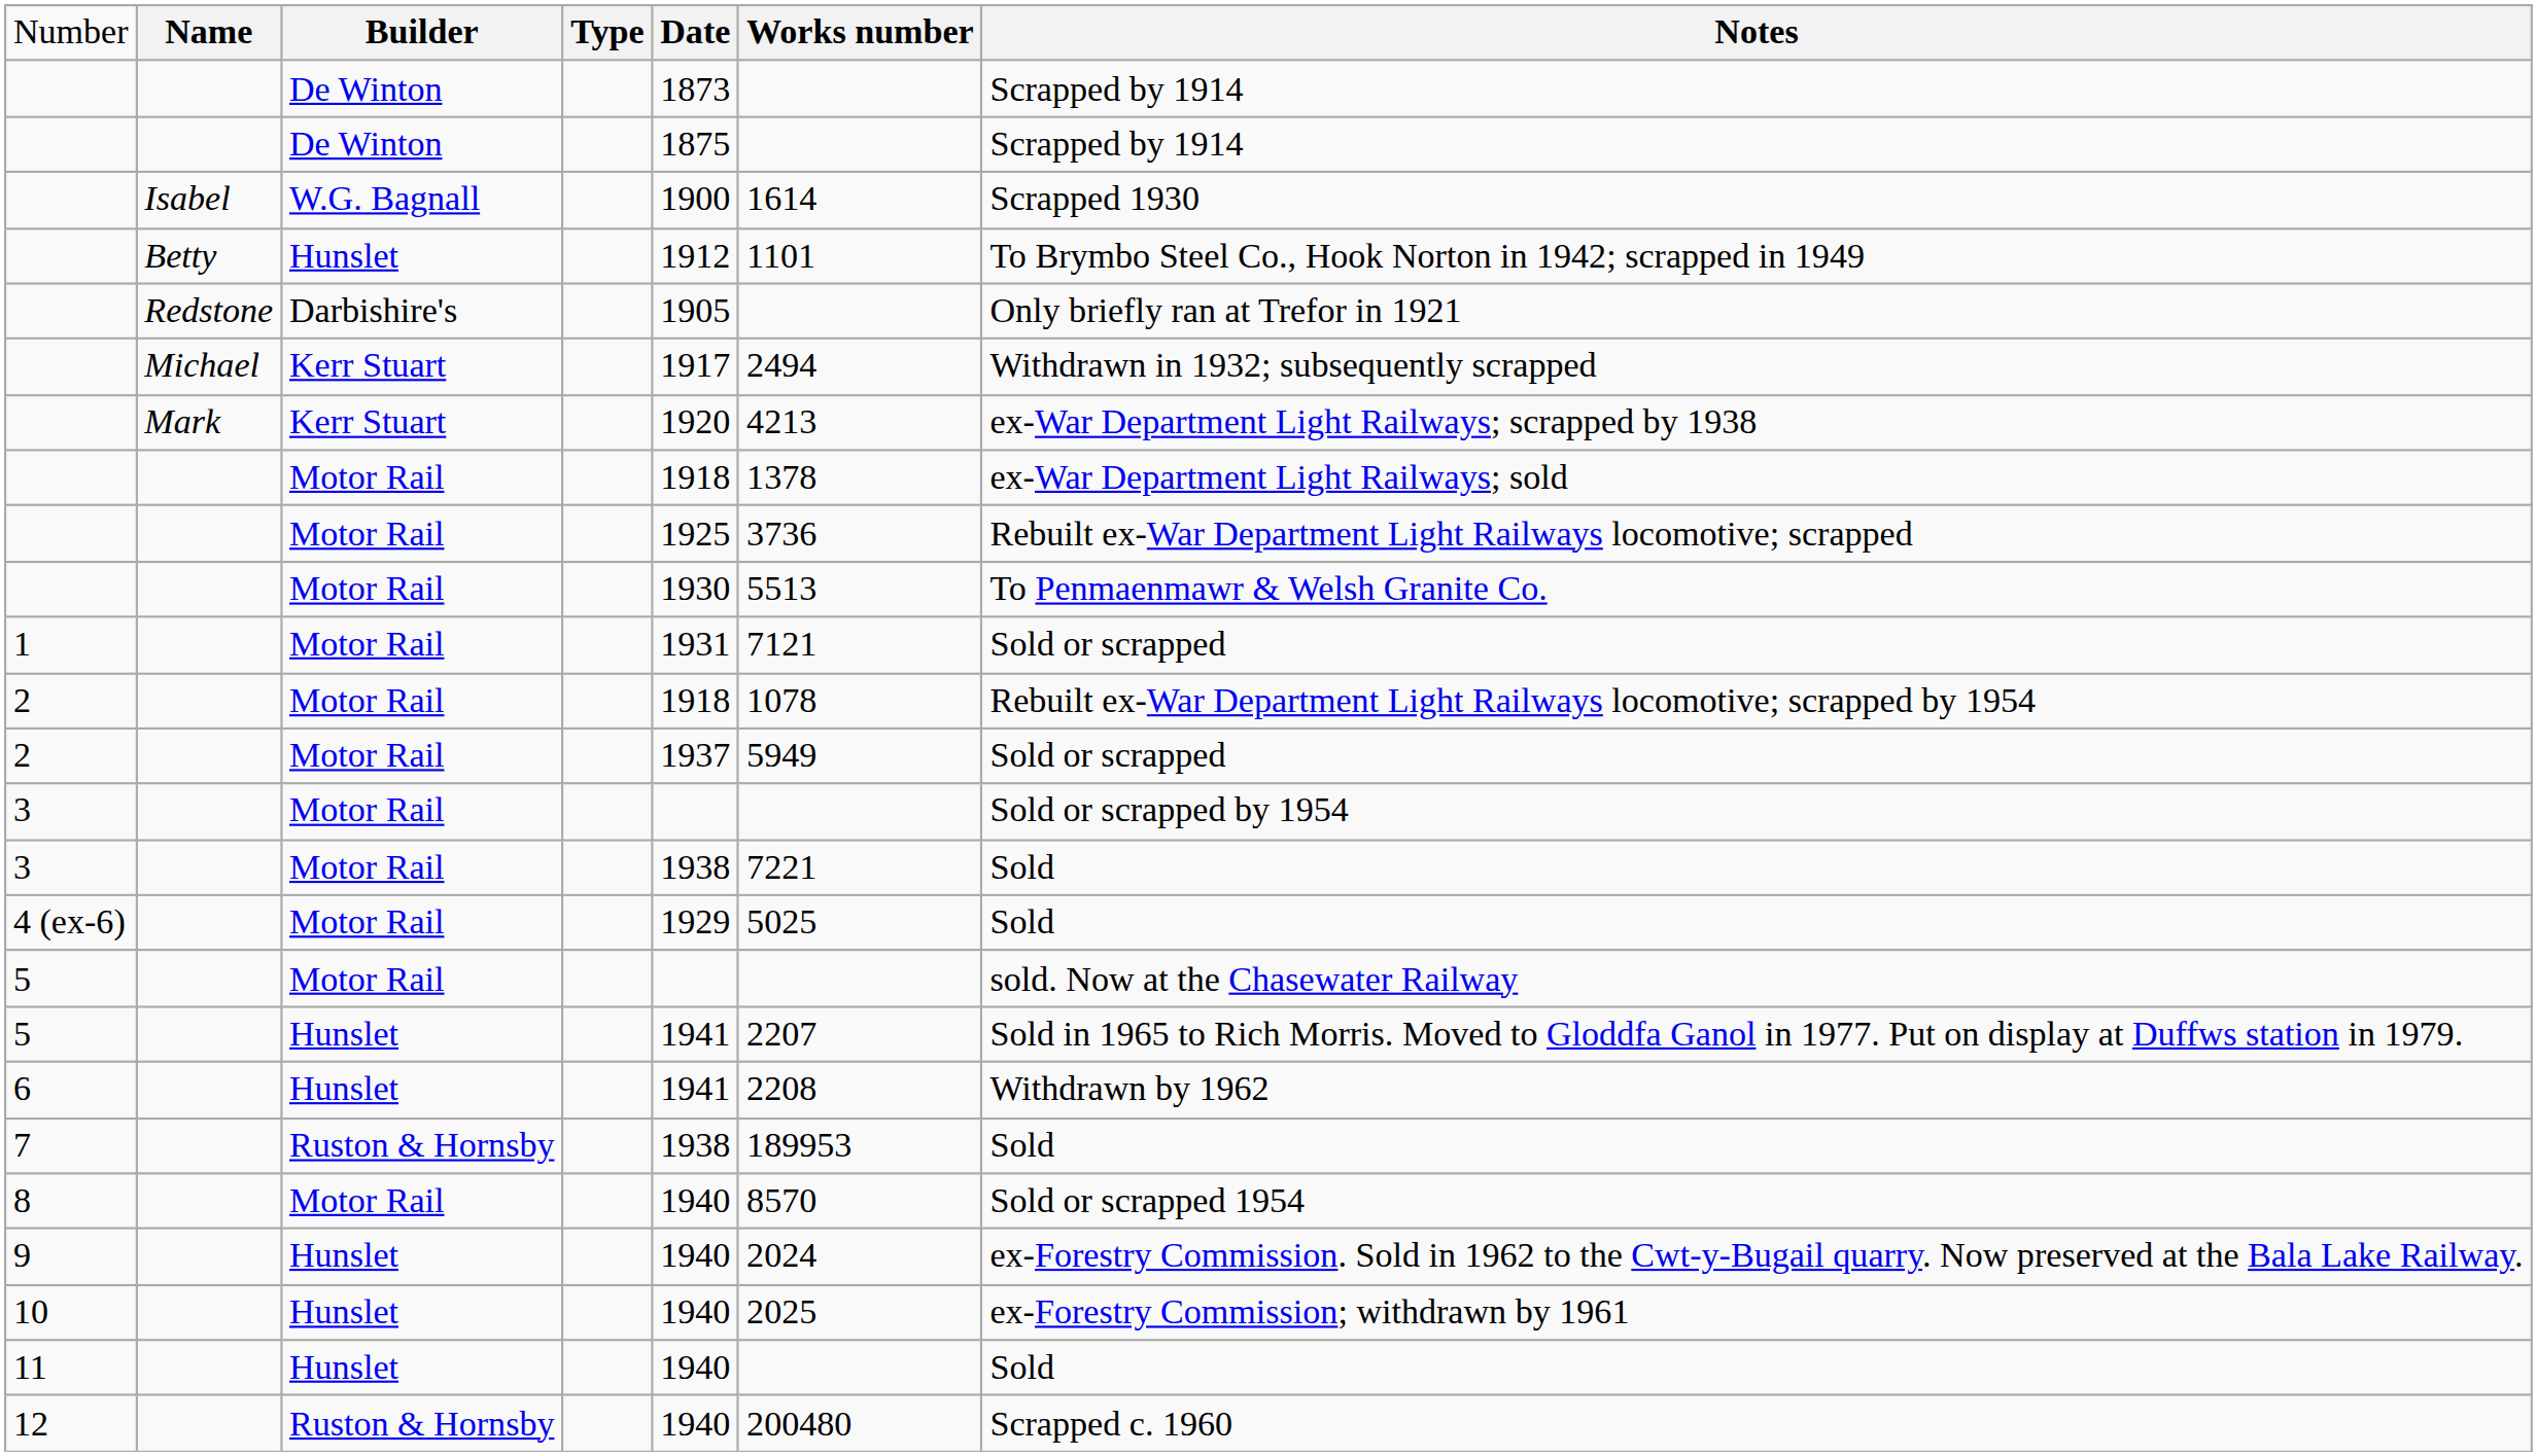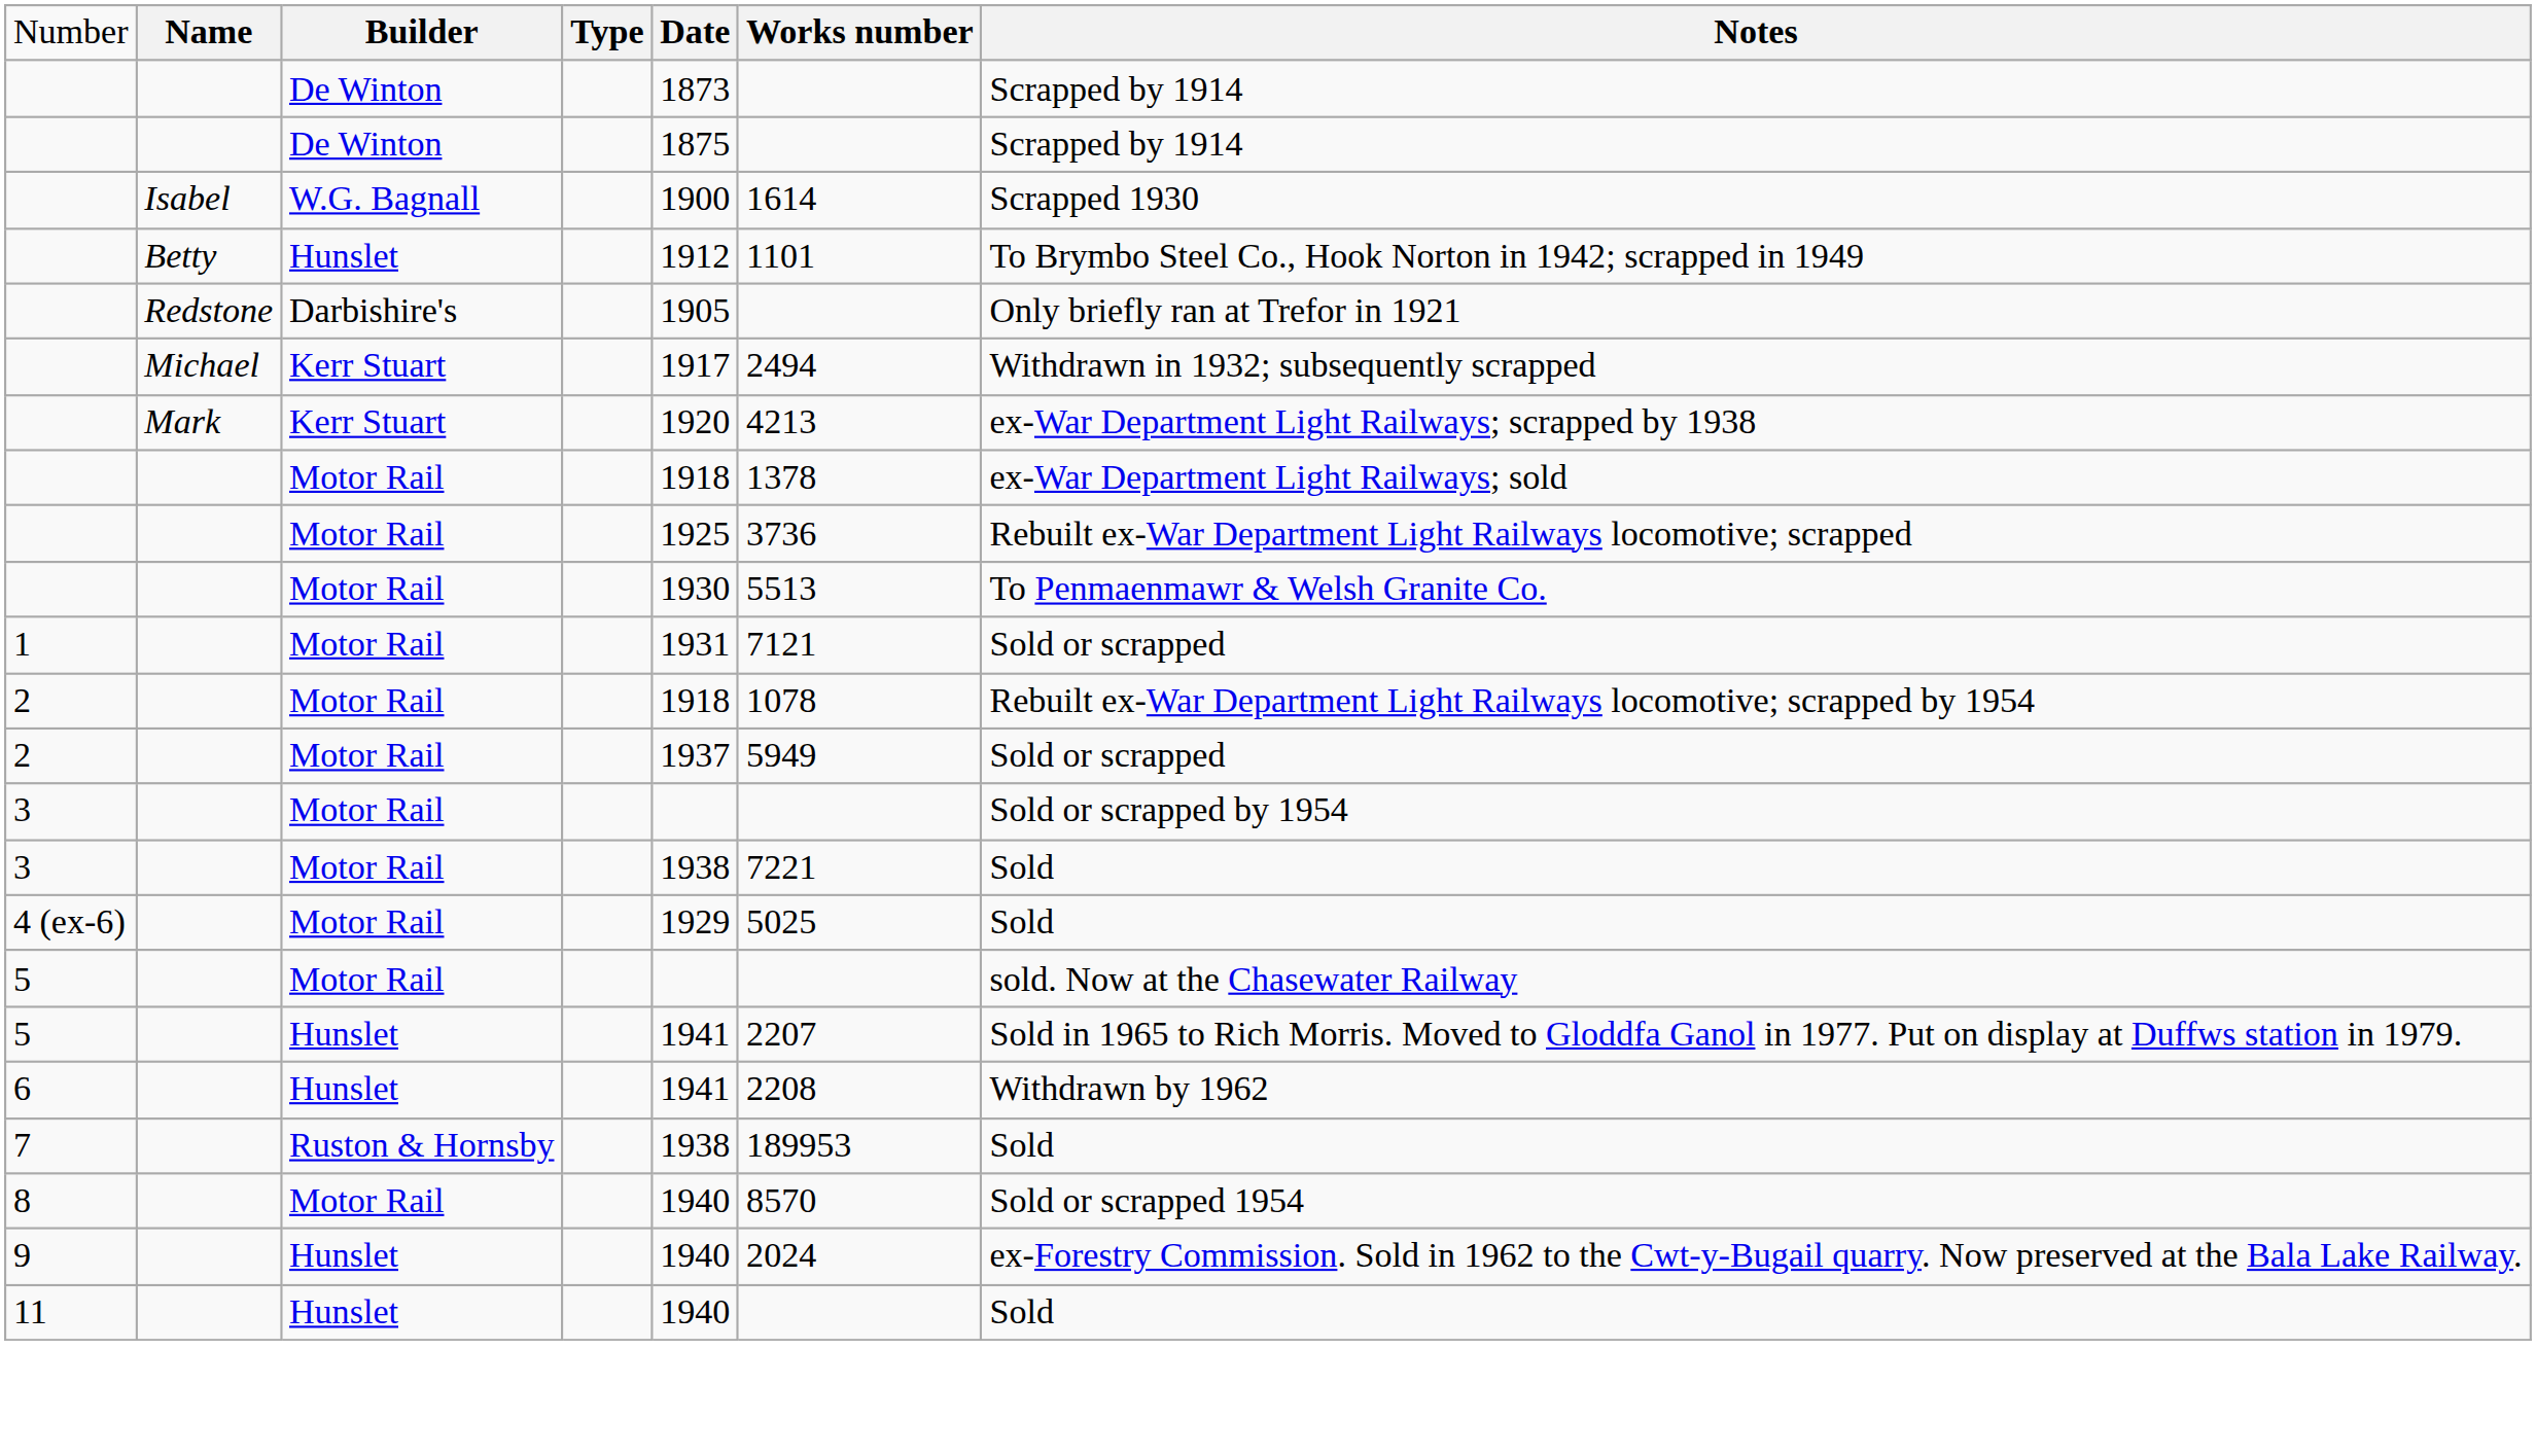 <table class="wikitable">
 <tr>
 <td>Number</td>
 <th>Name</th>
 <th>Builder</th>
 <th>Type</th>
 <th>Date</th>
 <th>Works number</th>
 <th>Notes</th>
 </tr>
 <tr>
 <td></td>
 <td></td>
 <td><a href='#'>De Winton</a></td>
 <td></td>
 <td>1873</td>
 <td></td>
 <td>Scrapped by 1914</td>
 </tr>
 <tr>
 <td></td>
 <td></td>
 <td><a href='#'>De Winton</a></td>
 <td></td>
 <td>1875</td>
 <td></td>
 <td>Scrapped by 1914</td>
 </tr>
 <tr>
 <td></td>
 <td><em>Isabel</em></td>
 <td><a href='#'>W.G. Bagnall</a></td>
 <td></td>
 <td>1900</td>
 <td>1614</td>
 <td>Scrapped 1930</td>
 </tr>
 <tr>
 <td></td>
 <td><em>Betty</em></td>
 <td><a href='#'>Hunslet</a></td>
 <td></td>
 <td>1912</td>
 <td>1101</td>
 <td>To Brymbo Steel Co., Hook Norton in 1942; scrapped in 1949</td>
 </tr>
 <tr>
 <td></td>
 <td><em>Redstone</em></td>
 <td>Darbishire's</td>
 <td></td>
 <td>1905</td>
 <td></td>
 <td>Only briefly ran at Trefor in 1921</td>
 </tr>
 <tr>
 <td></td>
 <td><em>Michael</em></td>
 <td><a href='#'>Kerr Stuart</a></td>
 <td></td>
 <td>1917</td>
 <td>2494</td>
 <td>Withdrawn in 1932; subsequently scrapped</td>
 </tr>
 <tr>
 <td></td>
 <td><em>Mark</em></td>
 <td><a href='#'>Kerr Stuart</a></td>
 <td></td>
 <td>1920</td>
 <td>4213</td>
 <td>ex-<a href='#'>War Department Light Railways</a>; scrapped by 1938</td>
 </tr>
 <tr>
 <td></td>
 <td></td>
 <td><a href='#'>Motor Rail</a></td>
 <td></td>
 <td>1918</td>
 <td>1378</td>
 <td>ex-<a href='#'>War Department Light Railways</a>; sold</td>
 </tr>
 <tr>
 <td></td>
 <td></td>
 <td><a href='#'>Motor Rail</a></td>
 <td></td>
 <td>1925</td>
 <td>3736</td>
 <td>Rebuilt ex-<a href='#'>War Department Light Railways</a> locomotive; scrapped</td>
 </tr>
 <tr>
 <td></td>
 <td></td>
 <td><a href='#'>Motor Rail</a></td>
 <td></td>
 <td>1930</td>
 <td>5513</td>
 <td>To <a href='#'>Penmaenmawr & Welsh Granite Co.</a></td>
 </tr>
 <tr>
 <td>1</td>
 <td></td>
 <td><a href='#'>Motor Rail</a></td>
 <td></td>
 <td>1931</td>
 <td>7121</td>
 <td>Sold or scrapped</td>
 </tr>
 <tr>
 <td>2</td>
 <td></td>
 <td><a href='#'>Motor Rail</a></td>
 <td></td>
 <td>1918</td>
 <td>1078</td>
 <td>Rebuilt ex-<a href='#'>War Department Light Railways</a> locomotive; scrapped by 1954</td>
 </tr>
 <tr>
 <td>2</td>
 <td></td>
 <td><a href='#'>Motor Rail</a></td>
 <td></td>
 <td>1937</td>
 <td>5949</td>
 <td>Sold or scrapped</td>
 </tr>
 <tr>
 <td>3</td>
 <td></td>
 <td><a href='#'>Motor Rail</a></td>
 <td></td>
 <td></td>
 <td></td>
 <td>Sold or scrapped by 1954</td>
 </tr>
 <tr>
 <td>3</td>
 <td></td>
 <td><a href='#'>Motor Rail</a></td>
 <td></td>
 <td>1938</td>
 <td>7221</td>
 <td>Sold</td>
 </tr>
 <tr>
 <td>4 (ex-6)</td>
 <td></td>
 <td><a href='#'>Motor Rail</a></td>
 <td></td>
 <td>1929</td>
 <td>5025</td>
 <td>Sold</td>
 </tr>
 <tr>
 <td>5</td>
 <td></td>
 <td><a href='#'>Motor Rail</a></td>
 <td></td>
 <td></td>
 <td></td>
 <td>sold. Now at the <a href='#'>Chasewater Railway</a></td>
 </tr>
 <tr>
 <td>5</td>
 <td></td>
 <td><a href='#'>Hunslet</a></td>
 <td></td>
 <td>1941</td>
 <td>2207</td>
 <td>Sold in 1965 to Rich Morris. Moved to <a href='#'>Gloddfa Ganol</a> in 1977. Put on display at <a href='#'>Duffws station</a> in 1979.</td>
 </tr>
 <tr>
 <td>6</td>
 <td></td>
 <td><a href='#'>Hunslet</a></td>
 <td></td>
 <td>1941</td>
 <td>2208</td>
 <td>Withdrawn by 1962</td>
 </tr>
 <tr>
 <td>7</td>
 <td></td>
 <td><a href='#'>Ruston & Hornsby</a></td>
 <td></td>
 <td>1938</td>
 <td>189953</td>
 <td>Sold</td>
 </tr>
 <tr>
 <td>8</td>
 <td></td>
 <td><a href='#'>Motor Rail</a></td>
 <td></td>
 <td>1940</td>
 <td>8570</td>
 <td>Sold or scrapped 1954</td>
 </tr>
 <tr>
 <td>9</td>
 <td></td>
 <td><a href='#'>Hunslet</a></td>
 <td></td>
 <td>1940</td>
 <td>2024</td>
 <td>ex-<a href='#'>Forestry Commission</a>. Sold in 1962 to the <a href='#'>Cwt-y-Bugail quarry</a>. Now preserved at the <a href='#'>Bala Lake Railway</a>.</td>
 </tr>
 <tr>
-<td>10</td>
-<td></td>
-<td><a href='#'>Hunslet</a></td>
-<td></td>
-<td>1940</td>
-<td>2025</td>
-<td>ex-<a href='#'>Forestry Commission</a>; withdrawn by 1961</td>
-</tr>
-<tr>
 <td>11</td>
 <td></td>
 <td><a href='#'>Hunslet</a></td>
 <td></td>
 <td>1940</td>
 <td></td>
 <td>Sold</td>
 </tr>
-<tr>
-<td>12</td>
-<td></td>
-<td><a href='#'>Ruston & Hornsby</a></td>
-<td></td>
-<td>1940</td>
-<td>200480</td>
-<td>Scrapped c. 1960</td>
-</tr>
 </table>
